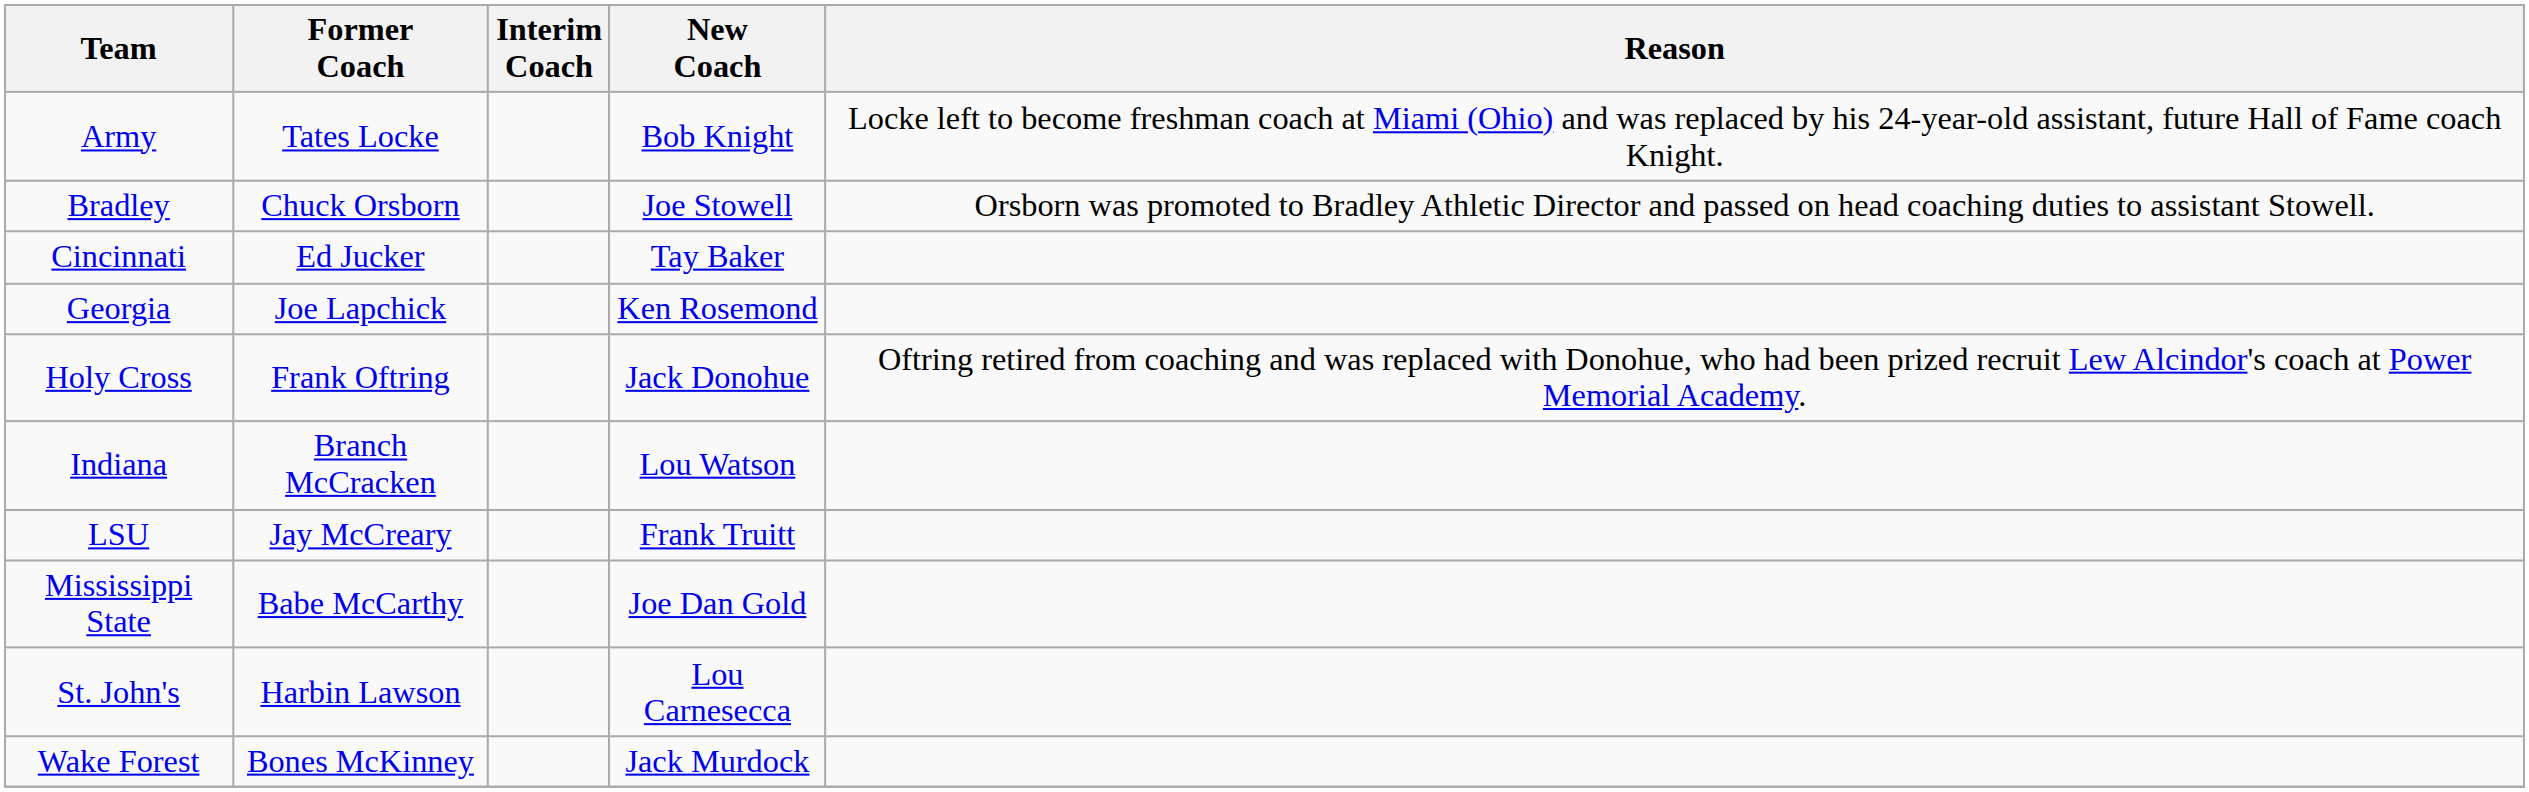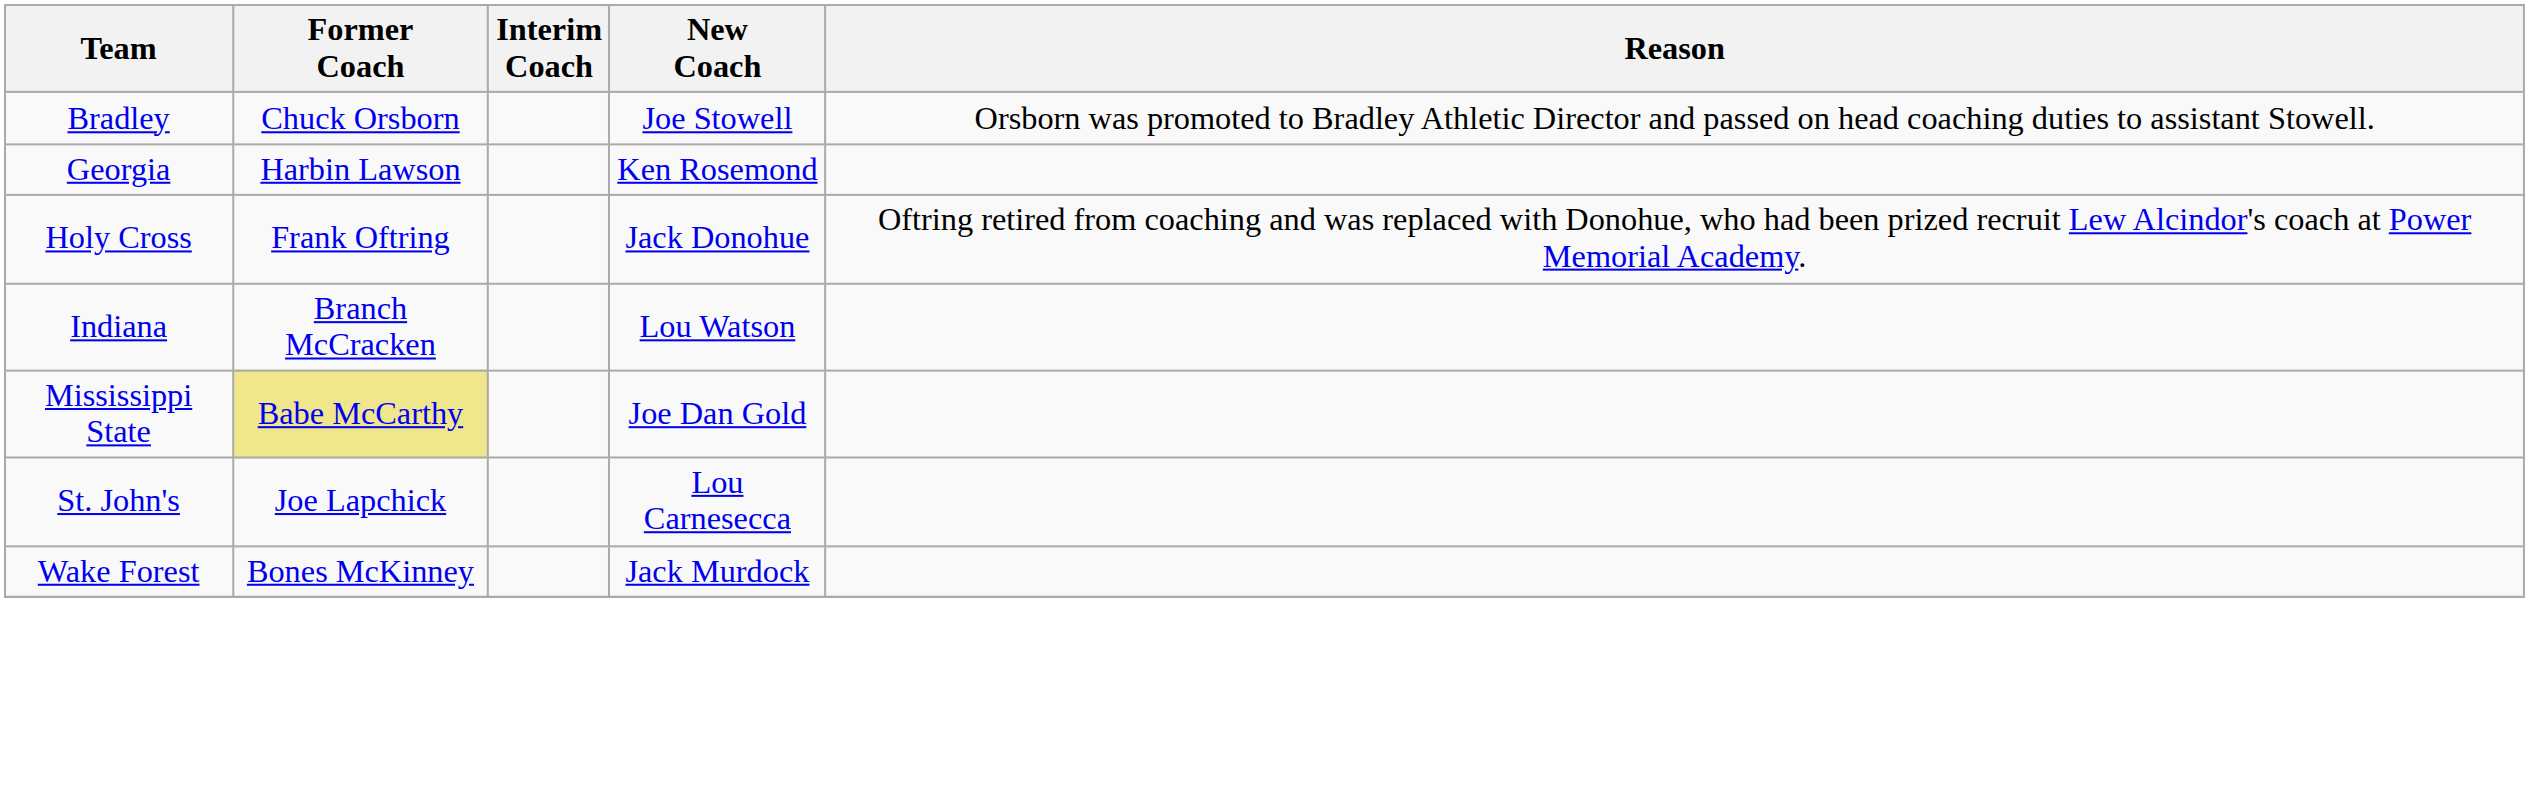 <table class="wikitable" style="text-align:center;">
 <tr>
 <th>Team</th>
 <th>Former<br>Coach</th>
 <th>Interim<br>Coach</th>
 <th>New<br>Coach</th>
 <th>Reason</th>
 </tr>
 <tr>
-<td><a href='#'>Army</a></td>
-<td><a href='#'>Tates Locke</a></td>
-<td></td>
-<td><a href='#'>Bob Knight</a></td>
-<td>Locke left to become freshman coach at <a href='#'>Miami (Ohio)</a> and was replaced by his 24-year-old assistant, future Hall of Fame coach Knight.</td>
-</tr>
-<tr>
 <td><a href='#'>Bradley</a></td>
 <td><a href='#'>Chuck Orsborn</a></td>
 <td></td>
 <td><a href='#'>Joe Stowell</a></td>
 <td>Orsborn was promoted to Bradley Athletic Director and passed on head coaching duties to assistant Stowell.</td>
 </tr>
 <tr>
-<td><a href='#'>Cincinnati</a></td>
-<td><a href='#'>Ed Jucker</a></td>
-<td></td>
-<td><a href='#'>Tay Baker</a></td>
-<td></td>
-</tr>
-<tr>
 <td><a href='#'>Georgia</a></td>
-<td><a href='#'>Joe Lapchick</a></td>
+<td><a href='#'>Harbin Lawson</a></td>
 <td></td>
 <td><a href='#'>Ken Rosemond</a></td>
 <td></td>
 </tr>
 <tr>
 <td><a href='#'>Holy Cross</a></td>
 <td><a href='#'>Frank Oftring</a></td>
 <td></td>
 <td><a href='#'>Jack Donohue</a></td>
 <td>Oftring retired from coaching and was replaced with Donohue, who had been prized recruit <a href='#'>Lew Alcindor</a>'s coach at <a href='#'>Power Memorial Academy</a>.</td>
 </tr>
 <tr>
 <td><a href='#'>Indiana</a></td>
 <td><a href='#'>Branch McCracken</a></td>
 <td></td>
 <td><a href='#'>Lou Watson</a></td>
 <td></td>
 </tr>
 <tr>
-<td><a href='#'>LSU</a></td>
-<td><a href='#'>Jay McCreary</a></td>
-<td></td>
-<td><a href='#'>Frank Truitt</a></td>
-<td></td>
-</tr>
-<tr>
 <td><a href='#'>Mississippi State</a></td>
-<td><a href='#'>Babe McCarthy</a></td>
+<td style="background: khaki;"><a href='#'>Babe McCarthy</a></td>
 <td></td>
 <td><a href='#'>Joe Dan Gold</a></td>
 <td></td>
 </tr>
 <tr>
 <td><a href='#'>St. John's</a></td>
-<td><a href='#'>Harbin Lawson</a></td>
+<td><a href='#'>Joe Lapchick</a></td>
 <td></td>
 <td><a href='#'>Lou Carnesecca</a></td>
 <td></td>
 </tr>
 <tr>
 <td><a href='#'>Wake Forest</a></td>
 <td><a href='#'>Bones McKinney</a></td>
 <td></td>
 <td><a href='#'>Jack Murdock</a></td>
 <td></td>
 </tr>
 <tr>
 </tr>
 </table>
